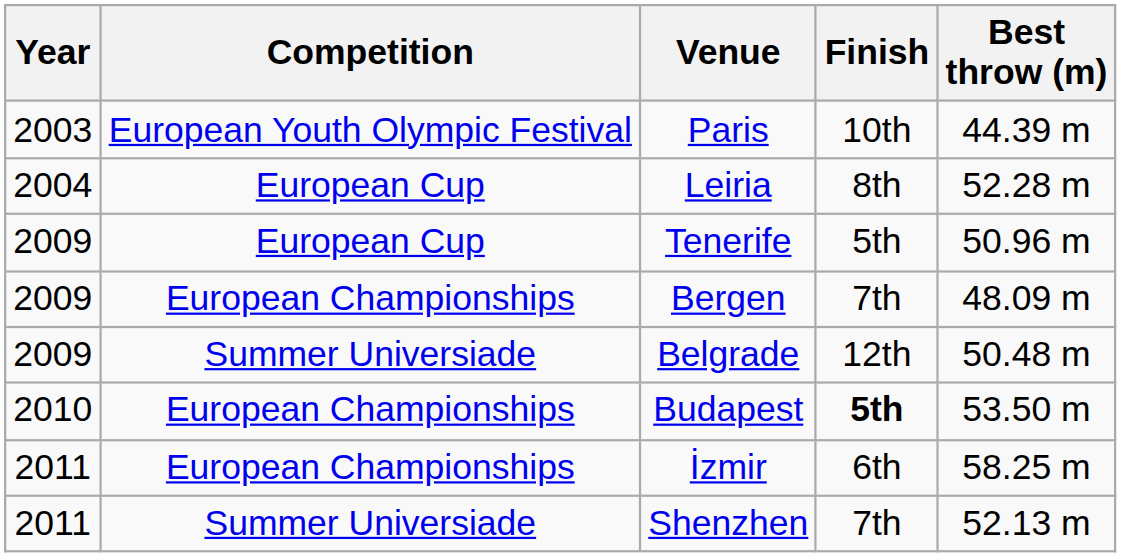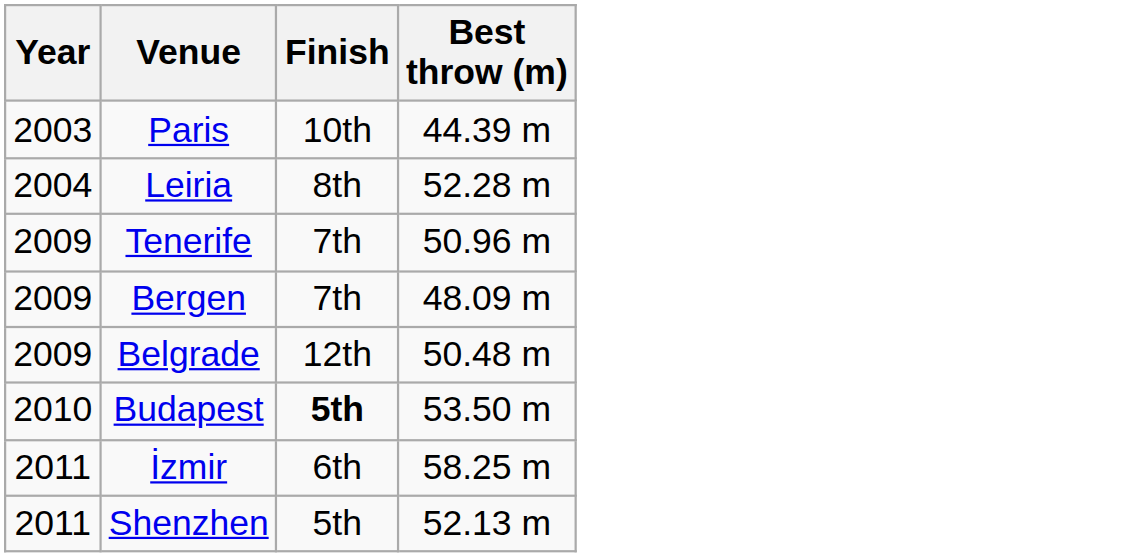 <table class="wikitable" width="auto" style="text-align: center">
 <tr>
 <th>Year</th>
-<th>Competition</th>
 <th>Venue</th>
 <th>Finish</th>
 <th>Best <br> throw (m)</th>
 </tr>
 <tr>
 <td>2003</td>
-<td><a href='#'>European Youth Olympic Festival</a></td>
 <td> <a href='#'>Paris</a></td>
 <td>10th</td>
 <td>44.39 m</td>
 </tr>
 <tr>
 <td>2004</td>
-<td><a href='#'>European Cup</a></td>
 <td> <a href='#'>Leiria</a></td>
 <td>8th</td>
 <td>52.28 m</td>
 </tr>
 <tr>
 <td>2009</td>
-<td><a href='#'>European Cup</a></td>
 <td> <a href='#'>Tenerife</a></td>
-<td>5th</td>
+<td>7th</td>
 <td>50.96 m</td>
 </tr>
 <tr>
 <td>2009</td>
-<td><a href='#'>European Championships</a></td>
 <td> <a href='#'>Bergen</a></td>
 <td>7th</td>
 <td>48.09 m</td>
 </tr>
 <tr>
 <td>2009</td>
-<td><a href='#'>Summer Universiade</a></td>
 <td> <a href='#'>Belgrade</a></td>
 <td>12th</td>
 <td>50.48 m</td>
 </tr>
 <tr>
 <td>2010</td>
-<td><a href='#'>European Championships</a></td>
 <td> <a href='#'>Budapest</a></td>
 <td><strong>5th</strong></td>
 <td>53.50 m</td>
 </tr>
 <tr>
 <td>2011</td>
-<td><a href='#'>European Championships</a></td>
 <td> <a href='#'>İzmir</a></td>
 <td>6th</td>
 <td>58.25 m</td>
 </tr>
 <tr>
 <td>2011</td>
-<td><a href='#'>Summer Universiade</a></td>
 <td> <a href='#'>Shenzhen</a></td>
-<td>7th</td>
+<td>5th</td>
 <td>52.13 m</td>
 </tr>
 </table>
